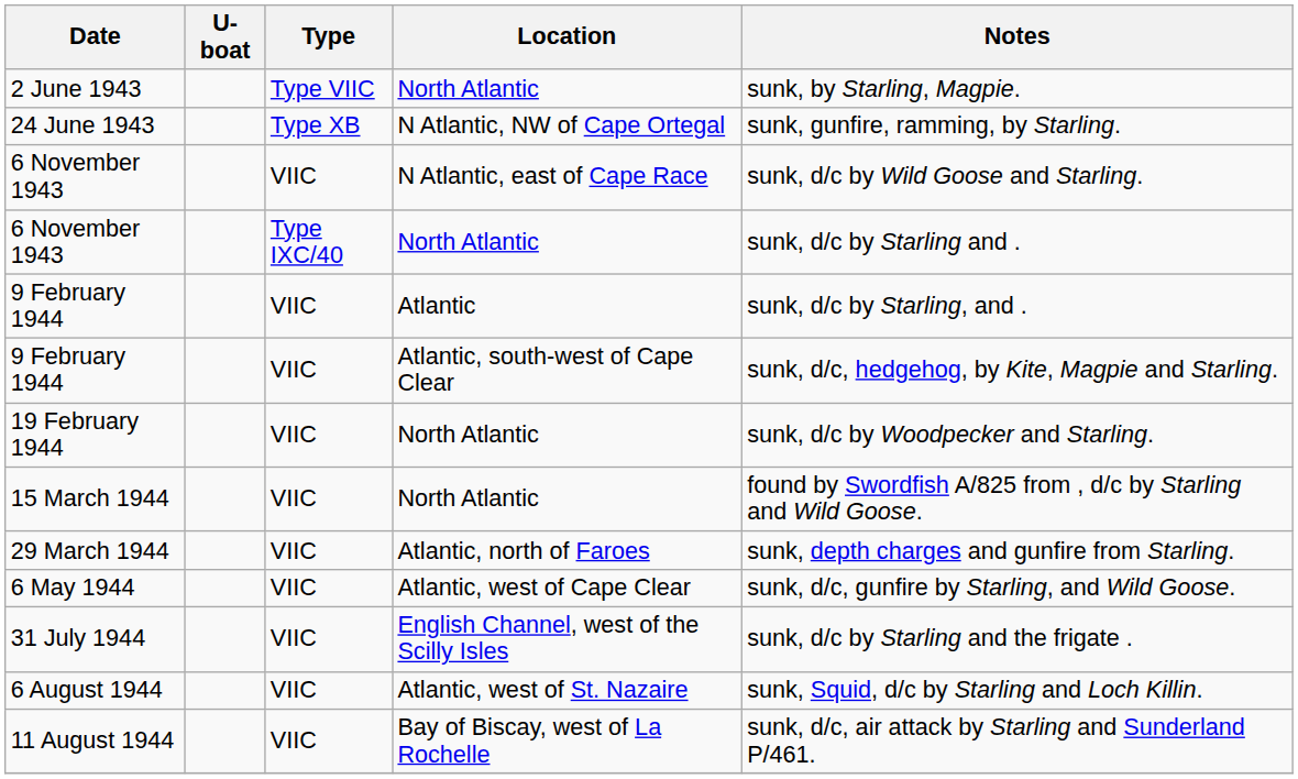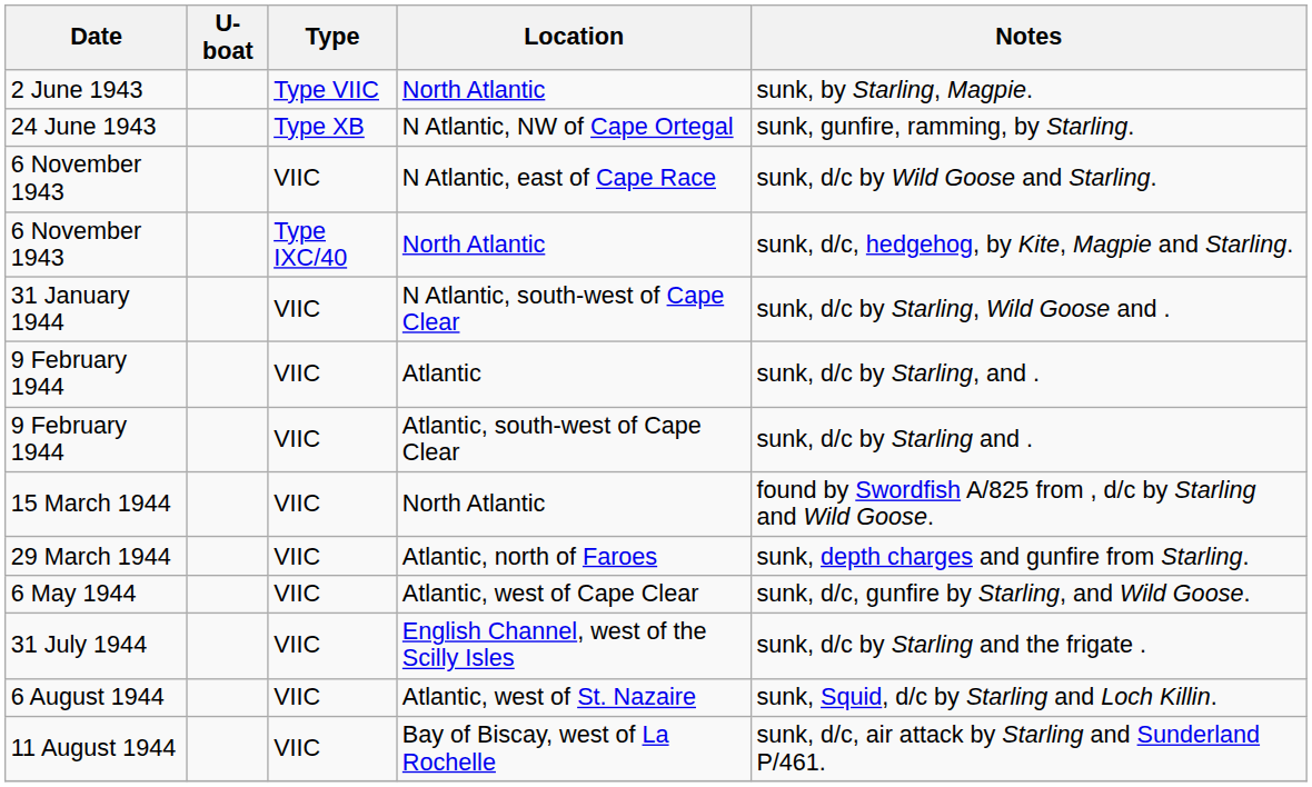 <table class="wikitable">
 <tr>
 <th>Date</th>
 <th>U-boat</th>
 <th>Type</th>
 <th>Location</th>
 <th>Notes</th>
 </tr>
 <tr>
 <td>2 June 1943</td>
 <td></td>
 <td><a href='#'>Type VIIC</a></td>
 <td><a href='#'>North Atlantic</a><br></td>
 <td>sunk,  by <em>Starling</em>, <em>Magpie</em>.</td>
 </tr>
 <tr>
 <td>24 June 1943</td>
 <td></td>
 <td><a href='#'>Type XB</a></td>
 <td>N Atlantic, NW of <a href='#'>Cape Ortegal</a><br></td>
 <td>sunk, gunfire, ramming, by <em>Starling</em>.</td>
 </tr>
 <tr>
 <td>6 November 1943</td>
 <td></td>
 <td>VIIC</td>
 <td>N Atlantic, east of <a href='#'>Cape Race</a><br></td>
 <td>sunk, d/c by <em>Wild Goose</em> and <em>Starling</em>.</td>
 </tr>
 <tr>
 <td>6 November 1943</td>
 <td></td>
 <td><a href='#'>Type IXC/40</a></td>
 <td><a href='#'>North Atlantic</a><br></td>
-<td>sunk, d/c by <em>Starling</em> and .</td>
+<td>sunk, d/c, <a href='#'>hedgehog</a>, by <em>Kite</em>, <em>Magpie</em> and <em>Starling</em>.</td>
+</tr>
+<tr>
+<td>31 January 1944</td>
+<td></td>
+<td>VIIC</td>
+<td>N Atlantic, south-west of <a href='#'>Cape Clear</a><br></td>
+<td>sunk, d/c by <em>Starling</em>, <em>Wild Goose</em> and .</td>
 </tr>
 <tr>
 <td>9 February 1944</td>
 <td></td>
 <td>VIIC</td>
 <td>Atlantic<br></td>
 <td>sunk, d/c by <em>Starling</em>,  and .</td>
 </tr>
 <tr>
 <td>9 February 1944</td>
 <td></td>
 <td>VIIC</td>
 <td>Atlantic, south-west of Cape Clear<br></td>
-<td>sunk, d/c, <a href='#'>hedgehog</a>, by <em>Kite</em>, <em>Magpie</em> and <em>Starling</em>.</td>
-</tr>
-<tr>
-<td>19 February 1944</td>
-<td></td>
-<td>VIIC</td>
-<td>North Atlantic<br></td>
-<td>sunk, d/c by <em>Woodpecker</em> and <em>Starling</em>.</td>
+<td>sunk, d/c by <em>Starling</em> and .</td>
 </tr>
 <tr>
 <td>15 March 1944</td>
 <td></td>
 <td>VIIC</td>
 <td>North Atlantic<br></td>
 <td>found by <a href='#'>Swordfish</a> A/825 from , d/c by <em>Starling</em> and <em>Wild Goose</em>.</td>
 </tr>
 <tr>
 <td>29 March 1944</td>
 <td></td>
 <td>VIIC</td>
 <td>Atlantic, north of <a href='#'>Faroes</a><br></td>
 <td>sunk, <a href='#'>depth charges</a> and gunfire from <em>Starling</em>.</td>
 </tr>
 <tr>
 <td>6 May 1944</td>
 <td></td>
 <td>VIIC</td>
 <td>Atlantic, west of Cape Clear<br></td>
 <td>sunk, d/c, gunfire by <em>Starling</em>,  and <em>Wild Goose</em>.</td>
 </tr>
 <tr>
 <td>31 July 1944</td>
 <td></td>
 <td>VIIC</td>
 <td><a href='#'>English Channel</a>, west of the <a href='#'>Scilly Isles</a><br></td>
 <td>sunk, d/c by <em>Starling</em> and the frigate .</td>
 </tr>
 <tr>
 <td>6 August 1944</td>
 <td></td>
 <td>VIIC</td>
 <td>Atlantic, west of <a href='#'>St. Nazaire</a><br></td>
 <td>sunk, <a href='#'>Squid</a>, d/c by <em>Starling</em> and <em>Loch Killin</em>.</td>
 </tr>
 <tr>
 <td>11 August 1944</td>
 <td></td>
 <td>VIIC</td>
 <td>Bay of Biscay, west of <a href='#'>La Rochelle</a><br></td>
 <td>sunk, d/c, air attack by <em>Starling</em> and <a href='#'>Sunderland</a> P/461.</td>
 </tr>
 <tr>
 </tr>
 </table>
